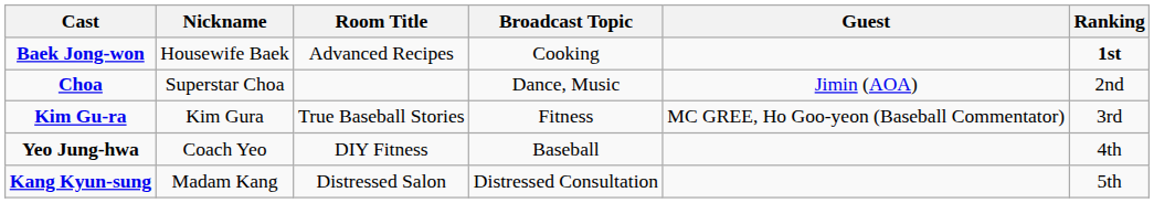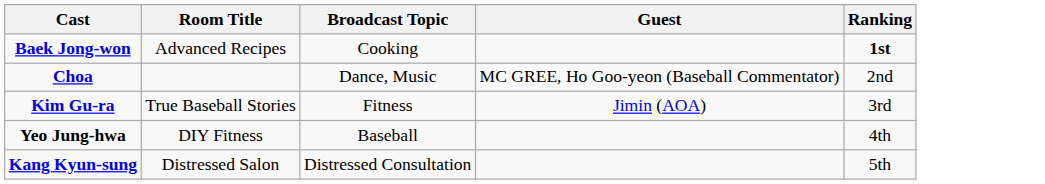 <table class="wikitable" style="font-size:90%;">
 <tr>
 <th>Cast</th>
-<th>Nickname</th>
 <th>Room Title</th>
 <th>Broadcast Topic</th>
 <th>Guest</th>
 <th>Ranking</th>
 </tr>
 <tr align="center">
 <td><strong><a href='#'>Baek Jong-won</a></strong></td>
-<td>Housewife Baek</td>
 <td>Advanced Recipes</td>
 <td>Cooking</td>
 <td></td>
 <td><strong>1st</strong></td>
 </tr>
 <tr align="center">
 <td><strong><a href='#'>Choa</a></strong></td>
-<td>Superstar Choa</td>
 <td></td>
 <td>Dance, Music</td>
-<td><a href='#'>Jimin</a> (<a href='#'>AOA</a>)</td>
+<td>MC GREE, Ho Goo-yeon (Baseball Commentator)</td>
 <td>2nd</td>
 </tr>
 <tr align="center">
 <td><strong><a href='#'>Kim Gu-ra</a></strong></td>
-<td>Kim Gura</td>
 <td>True Baseball Stories</td>
 <td>Fitness</td>
-<td>MC GREE, Ho Goo-yeon (Baseball Commentator)</td>
+<td><a href='#'>Jimin</a> (<a href='#'>AOA</a>)</td>
 <td>3rd</td>
 </tr>
 <tr align="center">
 <td><strong>Yeo Jung-hwa</strong></td>
-<td>Coach Yeo</td>
 <td>DIY Fitness</td>
 <td>Baseball</td>
 <td></td>
 <td>4th</td>
 </tr>
 <tr align="center">
 <td><strong><a href='#'>Kang Kyun-sung</a></strong></td>
-<td>Madam Kang</td>
 <td>Distressed Salon</td>
 <td>Distressed Consultation</td>
 <td></td>
 <td>5th</td>
 </tr>
 </table>
